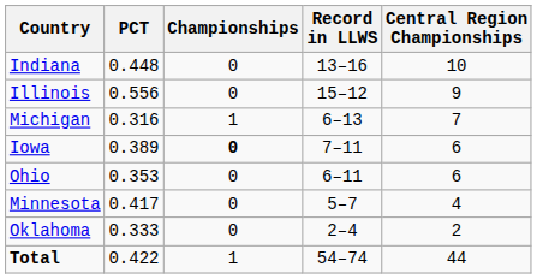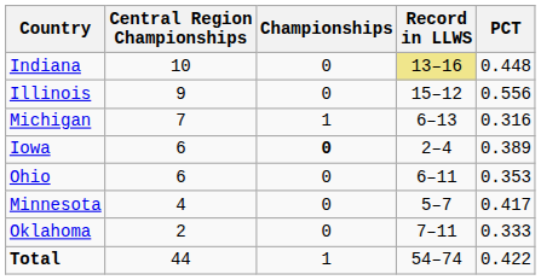 <table class="wikitable">
 <tr>
 <th>Country</th>
-<th>PCT</th>
+<th>Central Region<br>Championships</th>
 <th>Championships</th>
 <th>Record<br>in LLWS</th>
-<th>Central Region<br>Championships</th>
+<th>PCT</th>
 </tr>
 <tr>
 <td> <a href='#'>Indiana</a></td>
+<td align=center>10</td>
+<td align=center>0</td>
+<td align=center style="background: khaki;">13–16</td>
 <td align=center>0.448</td>
-<td align=center>0</td>
-<td align=center>13–16</td>
-<td align=center>10</td>
 </tr>
 <tr>
 <td> <a href='#'>Illinois</a></td>
-<td align=center>0.556</td>
+<td align=center>9</td>
 <td align=center>0</td>
 <td align=center>15–12</td>
-<td align=center>9</td>
+<td align=center>0.556</td>
 </tr>
 <tr>
 <td> <a href='#'>Michigan</a></td>
-<td align=center>0.316</td>
+<td align=center>7</td>
 <td align=center>1</td>
 <td align=center>6–13</td>
-<td align=center>7</td>
+<td align=center>0.316</td>
 </tr>
 <tr>
 <td> <a href='#'>Iowa</a></td>
+<td align=center>6</td>
+<td align=center><strong>0</strong></td>
+<td align=center>2–4</td>
 <td align=center>0.389</td>
-<td align=center><strong>0</strong></td>
-<td align=center>7–11</td>
-<td align=center>6</td>
 </tr>
 <tr>
 <td> <a href='#'>Ohio</a></td>
-<td align=center>0.353</td>
+<td align=center>6</td>
 <td align=center>0</td>
 <td align=center>6–11</td>
-<td align=center>6</td>
+<td align=center>0.353</td>
 </tr>
 <tr>
 <td> <a href='#'>Minnesota</a></td>
-<td align=center>0.417</td>
+<td align=center>4</td>
 <td align=center>0</td>
 <td align=center>5–7</td>
-<td align=center>4</td>
+<td align=center>0.417</td>
 </tr>
 <tr>
 <td> <a href='#'>Oklahoma</a></td>
+<td align=center>2</td>
+<td align=center>0</td>
+<td align=center>7–11</td>
 <td align=center>0.333</td>
-<td align=center>0</td>
-<td align=center>2–4</td>
-<td align=center>2</td>
 </tr>
 <tr>
 <td><strong>Total</strong></td>
-<td align=center>0.422</td>
+<td align=center>44</td>
 <td align=center>1</td>
 <td align=center>54–74</td>
-<td align=center>44</td>
+<td align=center>0.422</td>
 </tr>
 </table>
